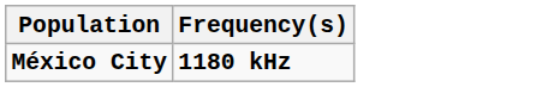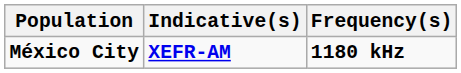 <table class="wikitable sortable">
 <tr>
 <th>Population</th>
+<th>Indicative(s)</th>
 <th>Frequency(s)</th>
 </tr>
 <tr>
 <td><strong>México City</strong></td>
+<td><strong><a href='#'>XEFR-AM</a></strong></td>
 <td><strong>1180 kHz</strong></td>
 </tr>
 </table>
